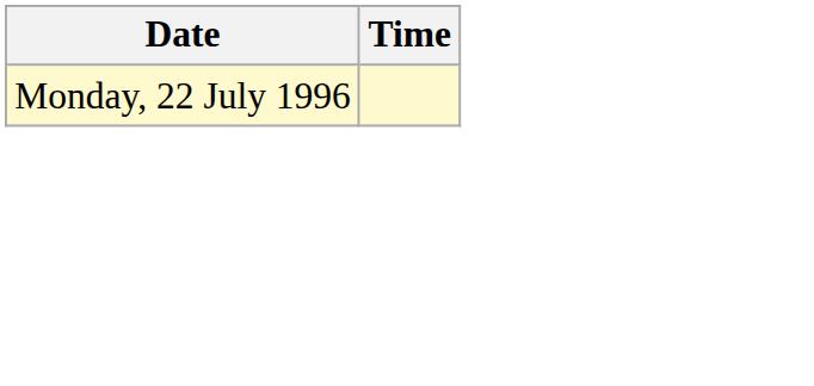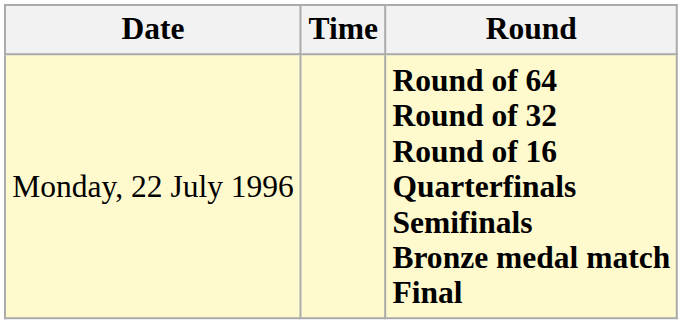 <table class="wikitable">
 <tr>
 <th>Date</th>
 <th>Time</th>
+<th>Round</th>
 </tr>
 <tr style=background:lemonchiffon>
 <td>Monday, 22 July 1996</td>
 <td></td>
+<td><strong>Round of 64</strong><br><strong>Round of 32</strong><br><strong>Round of 16</strong><br><strong>Quarterfinals</strong><br><strong>Semifinals</strong><br><strong>Bronze medal match</strong><br><strong>Final</strong></td>
 </tr>
 </table>
